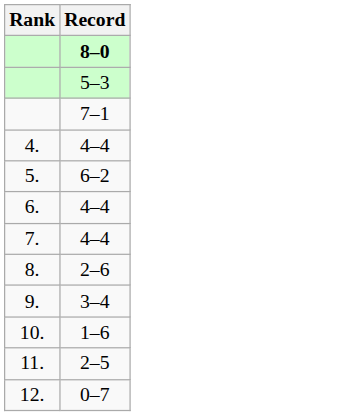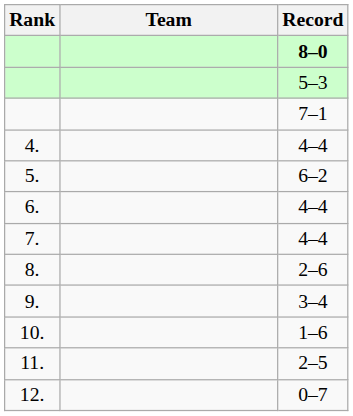 <table class=wikitable style="text-align:center;">
 <tr>
 <th>Rank</th>
+<th width=170>Team</th>
 <th>Record</th>
 </tr>
 <tr bgcolor="#ccffcc">
 <td></td>
+<td align=left><strong></strong></td>
 <td><strong>8–0</strong></td>
 </tr>
 <tr bgcolor="#ccffcc">
 <td></td>
+<td align=left></td>
 <td>5–3</td>
 </tr>
 <tr>
 <td></td>
+<td align=left></td>
 <td>7–1</td>
 </tr>
 <tr>
 <td>4.</td>
+<td align=left></td>
 <td>4–4</td>
 </tr>
 <tr>
 <td>5.</td>
+<td align=left></td>
 <td>6–2</td>
 </tr>
 <tr>
 <td>6.</td>
+<td align=left></td>
 <td>4–4</td>
 </tr>
 <tr>
 <td>7.</td>
+<td align=left></td>
 <td>4–4</td>
 </tr>
 <tr>
 <td>8.</td>
+<td align=left></td>
 <td>2–6</td>
 </tr>
 <tr>
 <td>9.</td>
+<td align=left></td>
 <td>3–4</td>
 </tr>
 <tr>
 <td>10.</td>
+<td align=left></td>
 <td>1–6</td>
 </tr>
 <tr>
 <td>11.</td>
+<td align=left></td>
 <td>2–5</td>
 </tr>
 <tr>
 <td>12.</td>
+<td align=left></td>
 <td>0–7</td>
 </tr>
 </table>
